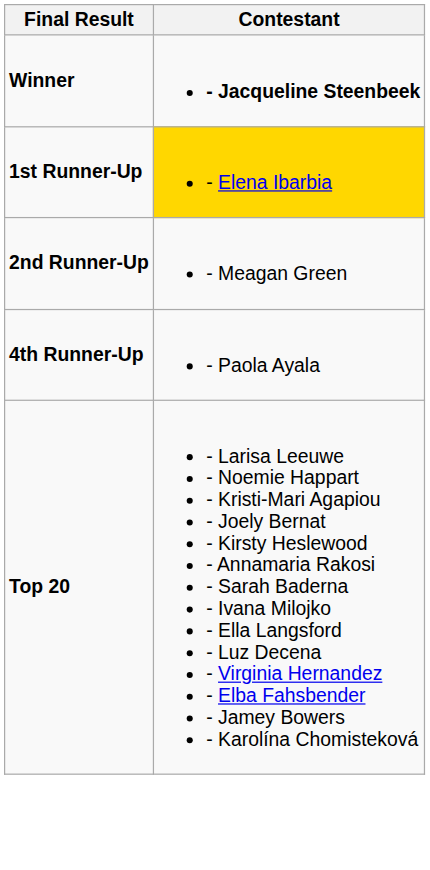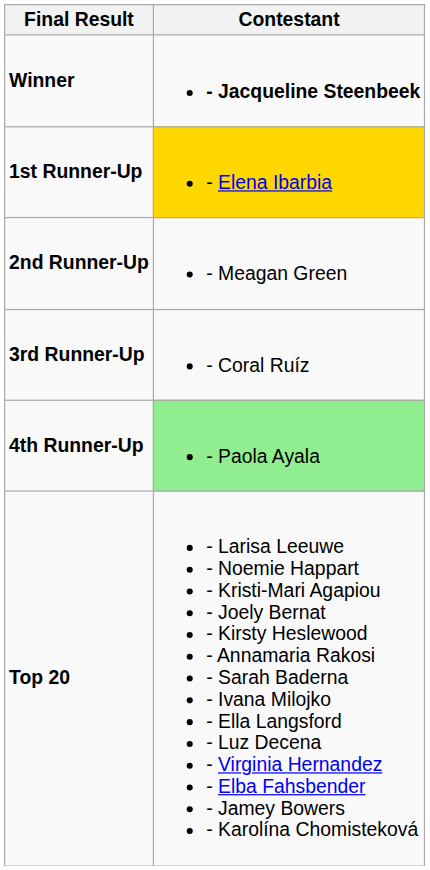 <table class="wikitable">
 <tr>
 <th>Final Result</th>
 <th>Contestant</th>
 </tr>
 <tr>
 <td><strong>Winner</strong></td>
 <td><br><ul><li><strong> - Jacqueline Steenbeek</strong></li></ul></td>
 </tr>
 <tr>
 <td><strong>1st Runner-Up</strong></td>
 <td style="background: gold;"><br><ul><li> - <a href='#'>Elena Ibarbia</a></li></ul></td>
 </tr>
 <tr>
 <td><strong>2nd Runner-Up</strong></td>
 <td><br><ul><li> - Meagan Green</li></ul></td>
 </tr>
 <tr>
+<td><strong>3rd Runner-Up</strong></td>
+<td><br><ul><li> - Coral Ruíz</li></ul></td>
+</tr>
+<tr>
 <td><strong>4th Runner-Up</strong></td>
-<td><br><ul><li> - Paola Ayala</li></ul></td>
+<td style="background: lightgreen;"><br><ul><li> - Paola Ayala</li></ul></td>
 </tr>
 <tr>
 <td><strong>Top 20</strong></td>
 <td><br><ul><li> - Larisa Leeuwe</li><li> - Noemie Happart</li><li> - Kristi-Mari Agapiou</li><li> - Joely Bernat</li><li> - Kirsty Heslewood</li><li> - Annamaria Rakosi</li><li> - Sarah Baderna</li><li> - Ivana Milojko</li><li> - Ella Langsford</li><li> - Luz Decena</li><li> - <a href='#'>Virginia Hernandez</a></li><li> - <a href='#'>Elba Fahsbender</a></li><li> - Jamey Bowers</li><li> - Karolína Chomisteková</li></ul></td>
 </tr>
 </table>
